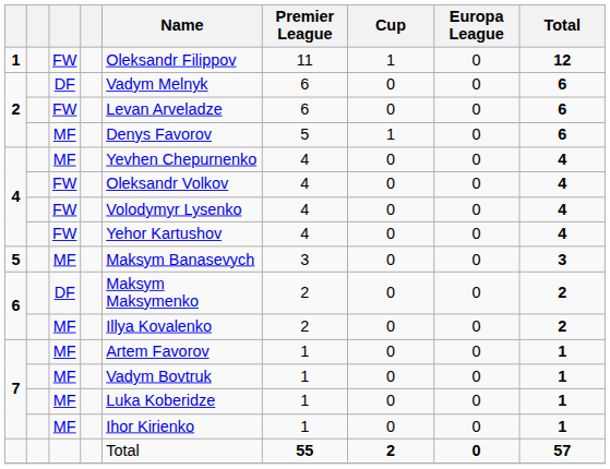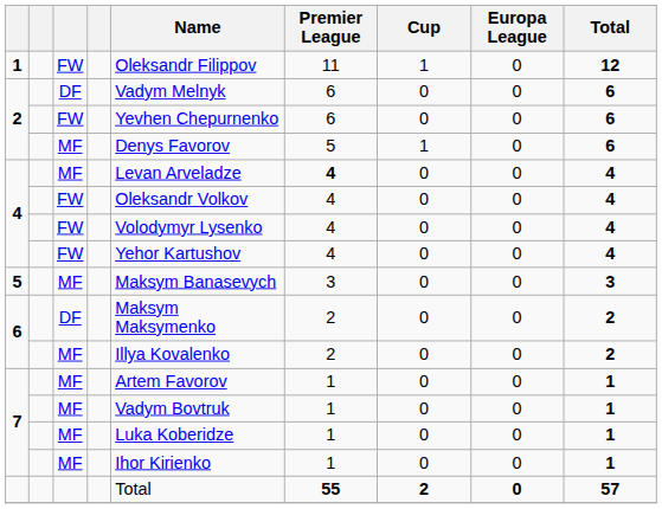 <table class="wikitable" style="text-align:center">
 <tr>
 <th width=15></th>
 <th width=15></th>
 <th width=15></th>
 <th width=15></th>
 <th width=155>Name</th>
 <th width=80><strong>Premier League</strong></th>
 <th width=80><strong>Cup</strong></th>
 <th width=80><strong>Europa League</strong></th>
 <th width=80>Total</th>
 </tr>
 <tr>
 <td><strong>1</strong></td>
 <td></td>
 <td><a href='#'>FW</a></td>
 <td></td>
 <td align=left><a href='#'>Oleksandr Filippov</a></td>
 <td>11</td>
 <td>1</td>
 <td>0</td>
 <td><strong>12</strong></td>
 </tr>
 <tr>
 <td rowspan=3><strong>2</strong></td>
 <td></td>
 <td><a href='#'>DF</a></td>
 <td></td>
 <td align=left><a href='#'>Vadym Melnyk</a></td>
 <td>6</td>
 <td>0</td>
 <td>0</td>
 <td><strong>6</strong></td>
 </tr>
 <tr>
 <td></td>
 <td><a href='#'>FW</a></td>
 <td></td>
-<td align=left><a href='#'>Levan Arveladze</a></td>
+<td align=left><a href='#'>Yevhen Chepurnenko</a></td>
 <td>6</td>
 <td>0</td>
 <td>0</td>
 <td><strong>6</strong></td>
 </tr>
 <tr>
 <td></td>
 <td><a href='#'>MF</a></td>
 <td></td>
 <td align=left><a href='#'>Denys Favorov</a></td>
 <td>5</td>
 <td>1</td>
 <td>0</td>
 <td><strong>6</strong></td>
 </tr>
 <tr>
 <td rowspan=4><strong>4</strong></td>
 <td></td>
 <td><a href='#'>MF</a></td>
 <td></td>
-<td align=left><a href='#'>Yevhen Chepurnenko</a></td>
-<td>4</td>
+<td align=left><a href='#'>Levan Arveladze</a></td>
+<td><strong>4</strong></td>
 <td>0</td>
 <td>0</td>
 <td><strong>4</strong></td>
 </tr>
 <tr>
 <td></td>
 <td><a href='#'>FW</a></td>
 <td></td>
 <td align=left><a href='#'>Oleksandr Volkov</a></td>
 <td>4</td>
 <td>0</td>
 <td>0</td>
 <td><strong>4</strong></td>
 </tr>
 <tr>
 <td></td>
 <td><a href='#'>FW</a></td>
 <td></td>
 <td align=left><a href='#'>Volodymyr Lysenko</a></td>
 <td>4</td>
 <td>0</td>
 <td>0</td>
 <td><strong>4</strong></td>
 </tr>
 <tr>
 <td></td>
 <td><a href='#'>FW</a></td>
 <td></td>
 <td align=left><a href='#'>Yehor Kartushov</a></td>
 <td>4</td>
 <td>0</td>
 <td>0</td>
 <td><strong>4</strong></td>
 </tr>
 <tr>
 <td><strong>5</strong></td>
 <td></td>
 <td><a href='#'>MF</a></td>
 <td></td>
 <td align=left><a href='#'>Maksym Banasevych</a></td>
 <td>3</td>
 <td>0</td>
 <td>0</td>
 <td><strong>3</strong></td>
 </tr>
 <tr>
 <td rowspan=2><strong>6</strong></td>
 <td></td>
 <td><a href='#'>DF</a></td>
 <td></td>
 <td align=left><a href='#'>Maksym Maksymenko</a></td>
 <td>2</td>
 <td>0</td>
 <td>0</td>
 <td><strong>2</strong></td>
 </tr>
 <tr>
 <td></td>
 <td><a href='#'>MF</a></td>
 <td></td>
 <td align=left><a href='#'>Illya Kovalenko</a></td>
 <td>2</td>
 <td>0</td>
 <td>0</td>
 <td><strong>2</strong></td>
 </tr>
 <tr>
 <td rowspan=4><strong>7</strong></td>
 <td></td>
 <td><a href='#'>MF</a></td>
 <td></td>
 <td align=left><a href='#'>Artem Favorov</a></td>
 <td>1</td>
 <td>0</td>
 <td>0</td>
 <td><strong>1</strong></td>
 </tr>
 <tr>
 <td></td>
 <td><a href='#'>MF</a></td>
 <td></td>
 <td align=left><a href='#'>Vadym Bovtruk</a></td>
 <td>1</td>
 <td>0</td>
 <td>0</td>
 <td><strong>1</strong></td>
 </tr>
 <tr>
 <td></td>
 <td><a href='#'>MF</a></td>
 <td></td>
 <td align=left><a href='#'>Luka Koberidze</a></td>
 <td>1</td>
 <td>0</td>
 <td>0</td>
 <td><strong>1</strong></td>
 </tr>
 <tr>
 <td></td>
 <td><a href='#'>MF</a></td>
 <td></td>
 <td align=left><a href='#'>Ihor Kirienko</a></td>
 <td>1</td>
 <td>0</td>
 <td>0</td>
 <td><strong>1</strong></td>
 </tr>
 <tr>
 <td></td>
 <td></td>
 <td></td>
 <td></td>
 <td align=left>Total</td>
 <td><strong>55</strong></td>
 <td><strong>2</strong></td>
 <td><strong>0</strong></td>
 <td><strong>57</strong></td>
 </tr>
 <tr>
 </tr>
 </table>
